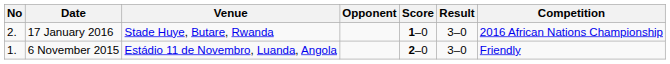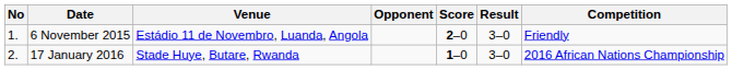 <table class="wikitable" style="font-size:100%;">
 <tr>
 <th>No</th>
 <th>Date</th>
 <th>Venue</th>
 <th>Opponent</th>
 <th>Score</th>
 <th>Result</th>
 <th>Competition</th>
 </tr>
 <tr>
+<td>1.</td>
+<td>6 November 2015</td>
+<td><a href='#'>Estádio 11 de Novembro</a>, <a href='#'>Luanda</a>, <a href='#'>Angola</a></td>
+<td></td>
+<td align=center><strong>2</strong>–0</td>
+<td align=center>3–0</td>
+<td><a href='#'>Friendly</a></td>
+</tr>
+<tr>
 <td>2.</td>
 <td>17 January 2016</td>
 <td><a href='#'>Stade Huye</a>, <a href='#'>Butare</a>, <a href='#'>Rwanda</a></td>
 <td></td>
 <td align=center><strong>1</strong>–0</td>
 <td align=center>3–0</td>
 <td><a href='#'>2016 African Nations Championship</a></td>
 </tr>
-<tr>
-<td>1.</td>
-<td>6 November 2015</td>
-<td><a href='#'>Estádio 11 de Novembro</a>, <a href='#'>Luanda</a>, <a href='#'>Angola</a></td>
-<td></td>
-<td align=center><strong>2</strong>–0</td>
-<td align=center>3–0</td>
-<td><a href='#'>Friendly</a></td>
-</tr>
 </table>
